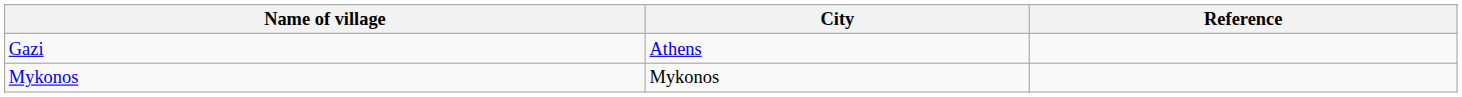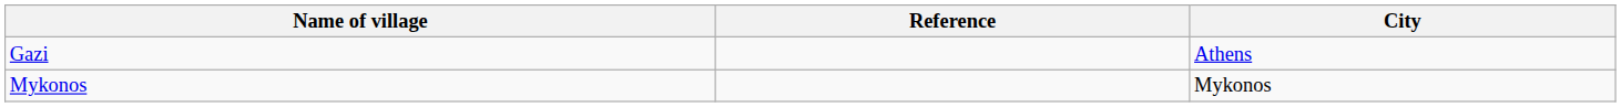 <table class="wikitable" style="width: 100%">
 <tr>
 <th>Name of village</th>
+<th>Reference</th>
 <th>City </th>
-<th>Reference</th>
 </tr>
 <tr>
 <td><a href='#'>Gazi</a></td>
+<td></td>
 <td><a href='#'>Athens</a></td>
-<td></td>
 </tr>
 <tr>
 <td><a href='#'>Mykonos</a></td>
+<td></td>
 <td>Mykonos</td>
-<td></td>
 </tr>
 </table>
